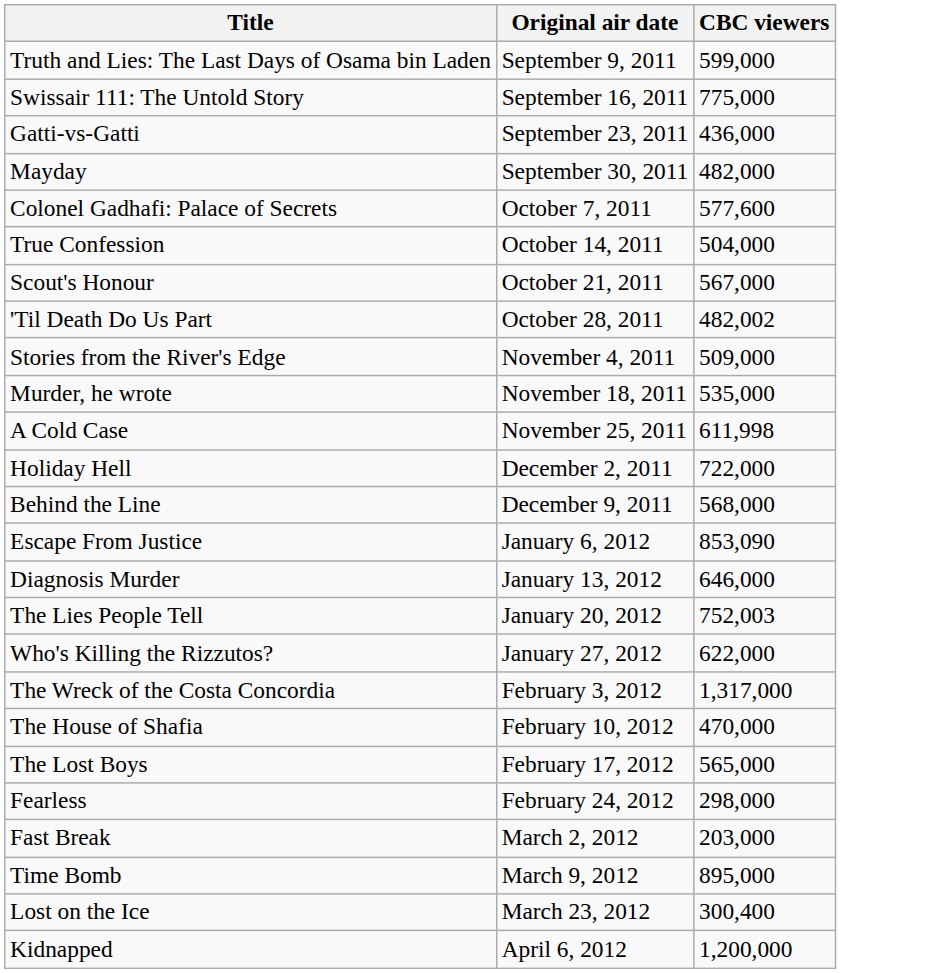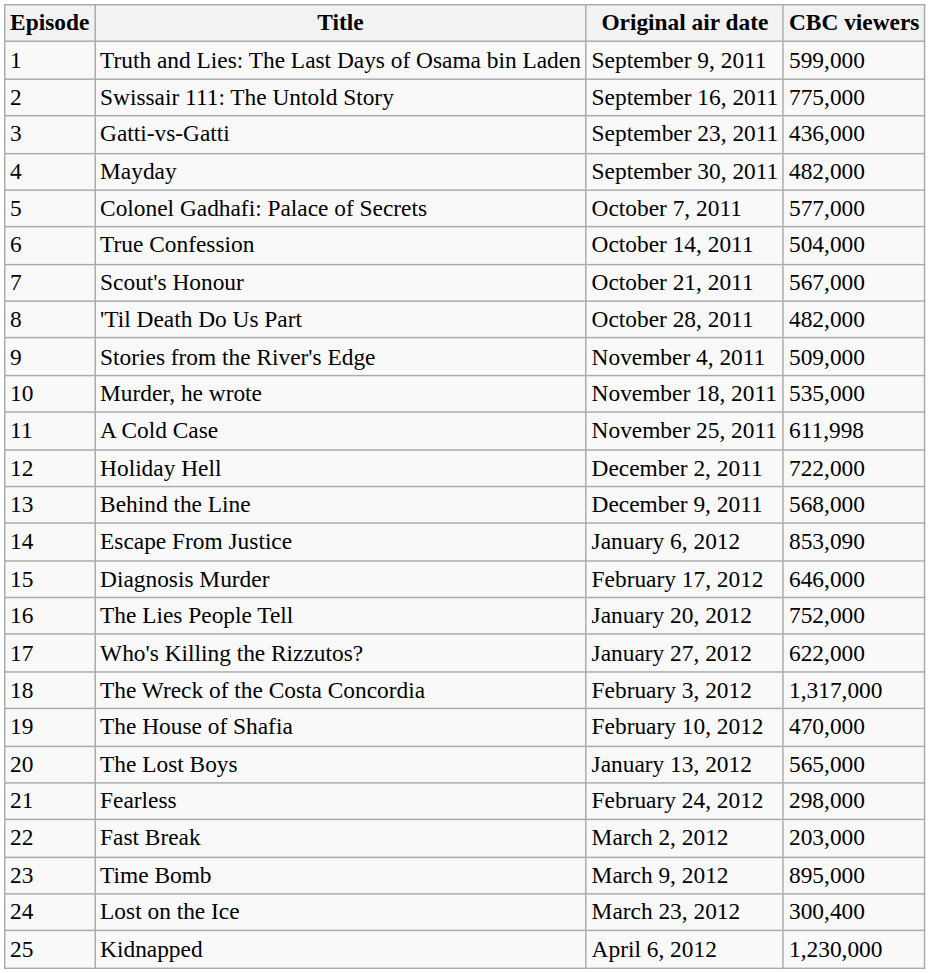 <table class="wikitable">
 <tr>
+<th>Episode</th>
 <th>Title</th>
 <th>Original air date</th>
 <th>CBC viewers</th>
 </tr>
 <tr>
+<td>1</td>
 <td>Truth and Lies: The Last Days of Osama bin Laden</td>
 <td>September 9, 2011</td>
 <td>599,000</td>
 </tr>
 <tr>
+<td>2</td>
 <td>Swissair 111: The Untold Story</td>
 <td>September 16, 2011</td>
 <td>775,000</td>
 </tr>
 <tr>
+<td>3</td>
 <td>Gatti-vs-Gatti</td>
 <td>September 23, 2011</td>
 <td>436,000</td>
 </tr>
 <tr>
+<td>4</td>
 <td>Mayday</td>
 <td>September 30, 2011</td>
 <td>482,000</td>
 </tr>
 <tr>
+<td>5</td>
 <td>Colonel Gadhafi: Palace of Secrets</td>
 <td>October 7, 2011</td>
-<td>577,600</td>
+<td>577,000</td>
 </tr>
 <tr>
+<td>6</td>
 <td>True Confession</td>
 <td>October 14, 2011</td>
 <td>504,000</td>
 </tr>
 <tr>
+<td>7</td>
 <td>Scout's Honour</td>
 <td>October 21, 2011</td>
 <td>567,000</td>
 </tr>
 <tr>
+<td>8</td>
 <td>'Til Death Do Us Part</td>
 <td>October 28, 2011</td>
-<td>482,002</td>
+<td>482,000</td>
 </tr>
 <tr>
+<td>9</td>
 <td>Stories from the River's Edge</td>
 <td>November 4, 2011</td>
 <td>509,000</td>
 </tr>
 <tr>
+<td>10</td>
 <td>Murder, he wrote</td>
 <td>November 18, 2011</td>
 <td>535,000</td>
 </tr>
 <tr>
+<td>11</td>
 <td>A Cold Case</td>
 <td>November 25, 2011</td>
 <td>611,998</td>
 </tr>
 <tr>
+<td>12</td>
 <td>Holiday Hell</td>
 <td>December 2, 2011</td>
 <td>722,000</td>
 </tr>
 <tr>
+<td>13</td>
 <td>Behind the Line</td>
 <td>December 9, 2011</td>
 <td>568,000</td>
 </tr>
 <tr>
+<td>14</td>
 <td>Escape From Justice</td>
 <td>January 6, 2012</td>
 <td>853,090</td>
 </tr>
 <tr>
+<td>15</td>
 <td>Diagnosis Murder</td>
-<td>January 13, 2012</td>
+<td>February 17, 2012</td>
 <td>646,000</td>
 </tr>
 <tr>
+<td>16</td>
 <td>The Lies People Tell</td>
 <td>January 20, 2012</td>
-<td>752,003</td>
+<td>752,000</td>
 </tr>
 <tr>
+<td>17</td>
 <td>Who's Killing the Rizzutos?</td>
 <td>January 27, 2012</td>
 <td>622,000</td>
 </tr>
 <tr>
+<td>18</td>
 <td>The Wreck of the Costa Concordia</td>
 <td>February 3, 2012</td>
 <td>1,317,000</td>
 </tr>
 <tr>
+<td>19</td>
 <td>The House of Shafia</td>
 <td>February 10, 2012</td>
 <td>470,000</td>
 </tr>
 <tr>
+<td>20</td>
 <td>The Lost Boys</td>
-<td>February 17, 2012</td>
+<td>January 13, 2012</td>
 <td>565,000</td>
 </tr>
 <tr>
+<td>21</td>
 <td>Fearless</td>
 <td>February 24, 2012</td>
 <td>298,000</td>
 </tr>
 <tr>
+<td>22</td>
 <td>Fast Break</td>
 <td>March 2, 2012</td>
 <td>203,000</td>
 </tr>
 <tr>
+<td>23</td>
 <td>Time Bomb</td>
 <td>March 9, 2012</td>
 <td>895,000</td>
 </tr>
 <tr>
+<td>24</td>
 <td>Lost on the Ice</td>
 <td>March 23, 2012</td>
 <td>300,400</td>
 </tr>
 <tr>
+<td>25</td>
 <td>Kidnapped</td>
 <td>April 6, 2012</td>
-<td>1,200,000</td>
+<td>1,230,000</td>
 </tr>
 </table>
